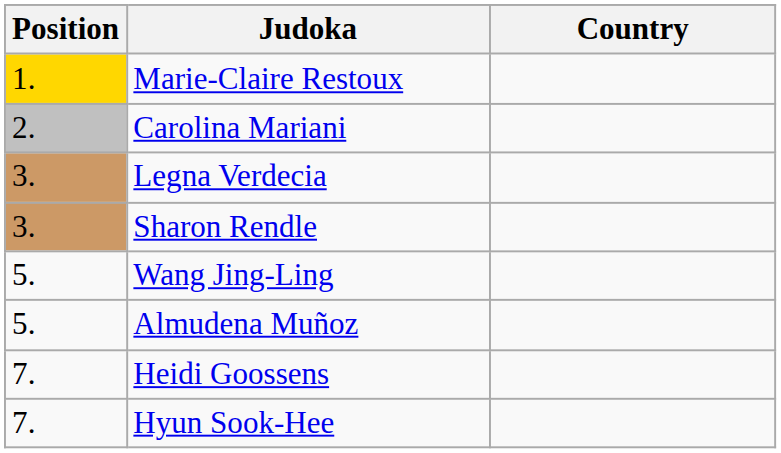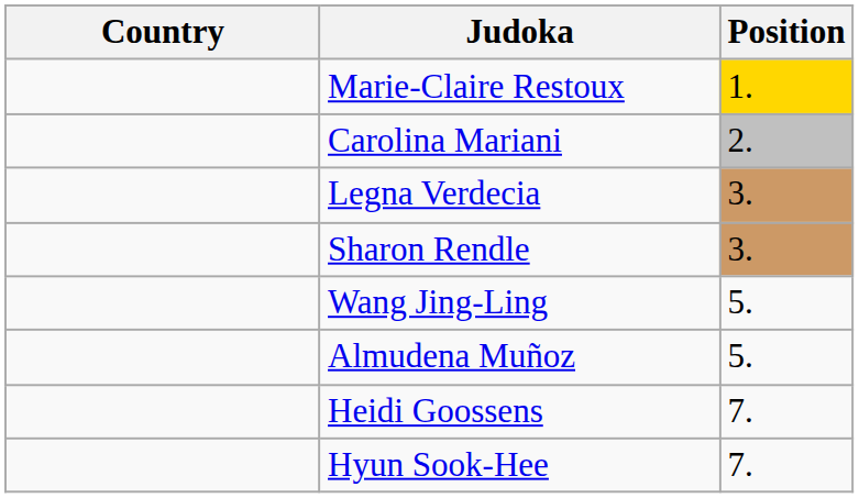 <table class=wikitable>
 <tr>
+<th width=140>Country</th>
+<th width=180>Judoka</th>
 <th>Position</th>
-<th width=180>Judoka</th>
-<th width=140>Country</th>
 </tr>
 <tr>
+<td></td>
+<td><a href='#'>Marie-Claire Restoux</a></td>
 <td bgcolor=gold>1.</td>
-<td><a href='#'>Marie-Claire Restoux</a></td>
-<td></td>
 </tr>
 <tr>
+<td></td>
+<td><a href='#'>Carolina Mariani</a></td>
 <td bgcolor=silver>2.</td>
-<td><a href='#'>Carolina Mariani</a></td>
-<td></td>
 </tr>
 <tr>
+<td></td>
+<td><a href='#'>Legna Verdecia</a></td>
 <td bgcolor=CC9966>3.</td>
-<td><a href='#'>Legna Verdecia</a></td>
-<td></td>
 </tr>
 <tr>
+<td></td>
+<td><a href='#'>Sharon Rendle</a></td>
 <td bgcolor=CC9966>3.</td>
-<td><a href='#'>Sharon Rendle</a></td>
-<td></td>
 </tr>
 <tr>
+<td></td>
+<td><a href='#'>Wang Jing-Ling</a></td>
 <td>5.</td>
-<td><a href='#'>Wang Jing-Ling</a></td>
-<td></td>
 </tr>
 <tr>
+<td></td>
+<td><a href='#'>Almudena Muñoz</a></td>
 <td>5.</td>
-<td><a href='#'>Almudena Muñoz</a></td>
-<td></td>
 </tr>
 <tr>
+<td></td>
+<td><a href='#'>Heidi Goossens</a></td>
 <td>7.</td>
-<td><a href='#'>Heidi Goossens</a></td>
-<td></td>
 </tr>
 <tr>
+<td></td>
+<td><a href='#'>Hyun Sook-Hee</a></td>
 <td>7.</td>
-<td><a href='#'>Hyun Sook-Hee</a></td>
-<td></td>
 </tr>
 </table>
